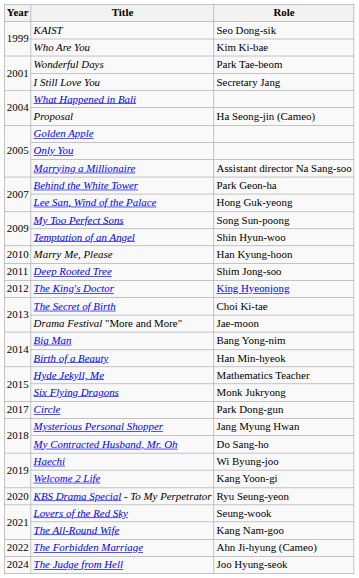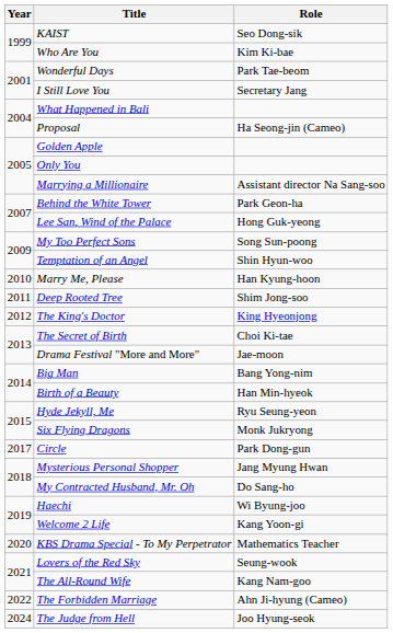 <table class="wikitable">
 <tr>
 <th>Year</th>
 <th>Title</th>
 <th>Role</th>
 </tr>
 <tr>
 <td rowspan=2>1999</td>
 <td><em>KAIST</em></td>
 <td>Seo Dong-sik</td>
 </tr>
 <tr>
 <td><em>Who Are You</em></td>
 <td>Kim Ki-bae</td>
 </tr>
 <tr>
 <td rowspan=2>2001</td>
 <td><em>Wonderful Days</em></td>
 <td>Park Tae-beom</td>
 </tr>
 <tr>
 <td><em>I Still Love You</em></td>
 <td>Secretary Jang</td>
 </tr>
 <tr>
 <td rowspan=2>2004</td>
 <td><em><a href='#'>What Happened in Bali</a></em></td>
 <td></td>
 </tr>
 <tr>
 <td><em>Proposal</em></td>
 <td>Ha Seong-jin (Cameo) </td>
 </tr>
 <tr>
 <td rowspan=3>2005</td>
 <td><em><a href='#'>Golden Apple</a></em></td>
 <td></td>
 </tr>
 <tr>
 <td><em><a href='#'>Only You</a></em></td>
 <td></td>
 </tr>
 <tr>
 <td><em><a href='#'>Marrying a Millionaire</a></em></td>
 <td>Assistant director Na Sang-soo</td>
 </tr>
 <tr>
 <td rowspan=2>2007</td>
 <td><em><a href='#'>Behind the White Tower</a></em></td>
 <td>Park Geon-ha</td>
 </tr>
 <tr>
 <td><em><a href='#'>Lee San, Wind of the Palace</a></em></td>
 <td>Hong Guk-yeong</td>
 </tr>
 <tr>
 <td rowspan=2>2009</td>
 <td><em><a href='#'>My Too Perfect Sons</a></em></td>
 <td>Song Sun-poong</td>
 </tr>
 <tr>
 <td><em><a href='#'>Temptation of an Angel</a></em></td>
 <td>Shin Hyun-woo</td>
 </tr>
 <tr>
 <td>2010</td>
 <td><em>Marry Me, Please</em> </td>
 <td>Han Kyung-hoon</td>
 </tr>
 <tr>
 <td>2011</td>
 <td><em><a href='#'>Deep Rooted Tree</a></em></td>
 <td>Shim Jong-soo</td>
 </tr>
 <tr>
 <td>2012</td>
 <td><em><a href='#'>The King's Doctor</a></em></td>
 <td><a href='#'>King Hyeonjong</a></td>
 </tr>
 <tr>
 <td rowspan=2>2013</td>
 <td><em><a href='#'>The Secret of Birth</a></em></td>
 <td>Choi Ki-tae</td>
 </tr>
 <tr>
 <td><em>Drama Festival</em> "More and More" </td>
 <td>Jae-moon</td>
 </tr>
 <tr>
 <td rowspan=2>2014</td>
 <td><em><a href='#'>Big Man</a></em></td>
 <td>Bang Yong-nim</td>
 </tr>
 <tr>
 <td><em><a href='#'>Birth of a Beauty</a></em></td>
 <td>Han Min-hyeok</td>
 </tr>
 <tr>
 <td rowspan=2>2015</td>
 <td><em><a href='#'>Hyde Jekyll, Me</a></em></td>
-<td>Mathematics Teacher</td>
+<td>Ryu Seung-yeon</td>
 </tr>
 <tr>
 <td><em><a href='#'>Six Flying Dragons</a></em></td>
 <td>Monk Jukryong</td>
 </tr>
 <tr>
 <td>2017</td>
 <td><a href='#'><em>Circle</em></a></td>
 <td>Park Dong-gun</td>
 </tr>
 <tr>
 <td rowspan=2>2018</td>
 <td><em><a href='#'>Mysterious Personal Shopper</a></em></td>
 <td>Jang Myung Hwan</td>
 </tr>
 <tr>
 <td><em><a href='#'>My Contracted Husband, Mr. Oh</a></em></td>
 <td>Do Sang-ho</td>
 </tr>
 <tr>
 <td rowspan=2>2019</td>
 <td><em><a href='#'>Haechi</a></em></td>
 <td>Wi Byung-joo</td>
 </tr>
 <tr>
 <td><em><a href='#'>Welcome 2 Life</a></em></td>
 <td>Kang Yoon-gi</td>
 </tr>
 <tr>
 <td>2020</td>
 <td><em><a href='#'>KBS Drama Special</a> - To My Perpetrator</em></td>
-<td>Ryu Seung-yeon</td>
+<td>Mathematics Teacher</td>
 </tr>
 <tr>
 <td rowspan=2>2021</td>
 <td><em><a href='#'>Lovers of the Red Sky</a></em></td>
 <td>Seung-wook</td>
 </tr>
 <tr>
 <td><em><a href='#'>The All-Round Wife</a></em></td>
 <td>Kang Nam-goo </td>
 </tr>
 <tr>
 <td>2022</td>
 <td><em><a href='#'>The Forbidden Marriage</a></em></td>
 <td>Ahn Ji-hyung (Cameo)</td>
 </tr>
 <tr>
 <td>2024</td>
 <td><em><a href='#'>The Judge from Hell</a></em></td>
 <td>Joo Hyung-seok</td>
 </tr>
 </table>
